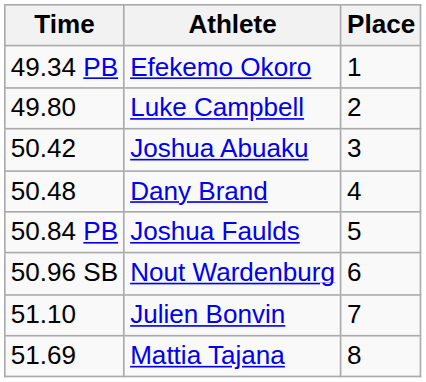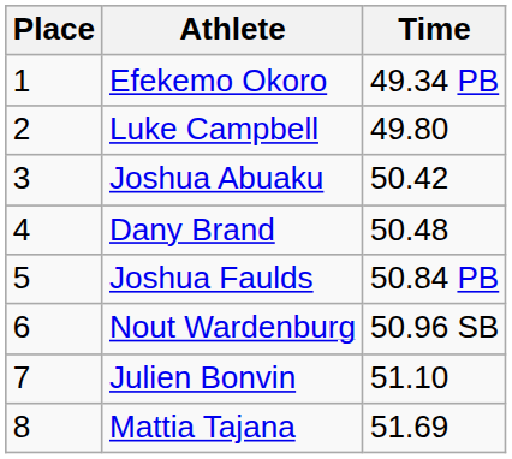 <table class="wikitable">
 <tr>
+<th>Place</th>
+<th>Athlete</th>
 <th>Time</th>
-<th>Athlete</th>
-<th>Place</th>
 </tr>
 <tr>
+<td>1</td>
+<td><a href='#'>Efekemo Okoro</a></td>
 <td>49.34 <a href='#'>PB</a></td>
-<td><a href='#'>Efekemo Okoro</a></td>
-<td>1</td>
 </tr>
 <tr>
+<td>2</td>
+<td><a href='#'>Luke Campbell</a></td>
 <td>49.80</td>
-<td><a href='#'>Luke Campbell</a></td>
-<td>2</td>
 </tr>
 <tr>
+<td>3</td>
+<td><a href='#'>Joshua Abuaku</a></td>
 <td>50.42</td>
-<td><a href='#'>Joshua Abuaku</a></td>
-<td>3</td>
 </tr>
 <tr>
+<td>4</td>
+<td><a href='#'>Dany Brand</a></td>
 <td>50.48</td>
-<td><a href='#'>Dany Brand</a></td>
-<td>4</td>
 </tr>
 <tr>
+<td>5</td>
+<td><a href='#'>Joshua Faulds</a></td>
 <td>50.84 <a href='#'>PB</a></td>
-<td><a href='#'>Joshua Faulds</a></td>
-<td>5</td>
 </tr>
 <tr>
+<td>6</td>
+<td><a href='#'>Nout Wardenburg</a></td>
 <td>50.96 SB</td>
-<td><a href='#'>Nout Wardenburg</a></td>
-<td>6</td>
 </tr>
 <tr>
+<td>7</td>
+<td><a href='#'>Julien Bonvin</a></td>
 <td>51.10</td>
-<td><a href='#'>Julien Bonvin</a></td>
-<td>7</td>
 </tr>
 <tr>
+<td>8</td>
+<td><a href='#'>Mattia Tajana</a></td>
 <td>51.69</td>
-<td><a href='#'>Mattia Tajana</a></td>
-<td>8</td>
 </tr>
 </table>
